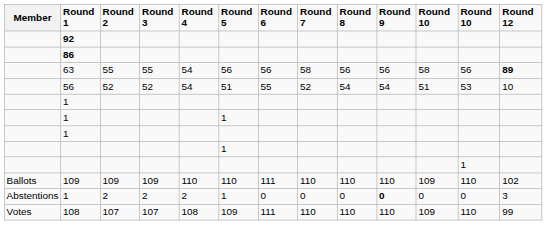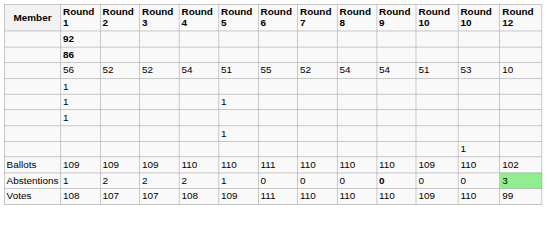 <table class="wikitable collapsible">
 <tr>
 <th>Member</th>
 <td><strong>Round 1</strong></td>
 <td><strong>Round 2</strong></td>
 <td><strong>Round 3</strong></td>
 <td><strong>Round 4</strong></td>
 <td><strong>Round 5</strong></td>
 <td><strong>Round 6</strong></td>
 <td><strong>Round 7</strong></td>
 <td><strong>Round 8</strong></td>
 <td><strong>Round 9</strong></td>
 <td><strong>Round 10</strong></td>
 <td><strong>Round 10</strong></td>
 <td><strong>Round 12</strong></td>
 </tr>
 <tr>
 <td></td>
 <td><strong>92</strong></td>
 <td></td>
 <td></td>
 <td></td>
 <td></td>
 <td></td>
 <td></td>
 <td></td>
 <td></td>
 <td></td>
 <td></td>
 <td></td>
 </tr>
 <tr>
 <td></td>
 <td><strong>86</strong></td>
 <td></td>
 <td></td>
 <td></td>
 <td></td>
 <td></td>
 <td></td>
 <td></td>
 <td></td>
 <td></td>
 <td></td>
 <td></td>
-</tr>
-<tr>
-<td></td>
-<td>63</td>
-<td>55</td>
-<td>55</td>
-<td>54</td>
-<td>56</td>
-<td>56</td>
-<td>58</td>
-<td>56</td>
-<td>56</td>
-<td>58</td>
-<td>56</td>
-<td><strong>89</strong></td>
 </tr>
 <tr>
 <td></td>
 <td>56</td>
 <td>52</td>
 <td>52</td>
 <td>54</td>
 <td>51</td>
 <td>55</td>
 <td>52</td>
 <td>54</td>
 <td>54</td>
 <td>51</td>
 <td>53</td>
 <td>10</td>
 </tr>
 <tr>
 <td></td>
 <td>1</td>
 <td></td>
 <td></td>
 <td></td>
 <td></td>
 <td></td>
 <td></td>
 <td></td>
 <td></td>
 <td></td>
 <td></td>
 <td></td>
 </tr>
 <tr>
 <td></td>
 <td>1</td>
 <td></td>
 <td></td>
 <td></td>
 <td>1</td>
 <td></td>
 <td></td>
 <td></td>
 <td></td>
 <td></td>
 <td></td>
 <td></td>
 </tr>
 <tr>
 <td></td>
 <td>1</td>
 <td></td>
 <td></td>
 <td></td>
 <td></td>
 <td></td>
 <td></td>
 <td></td>
 <td></td>
 <td></td>
 <td></td>
 <td></td>
 </tr>
 <tr>
 <td></td>
 <td></td>
 <td></td>
 <td></td>
 <td></td>
 <td>1</td>
 <td></td>
 <td></td>
 <td></td>
 <td></td>
 <td></td>
 <td></td>
 <td></td>
 </tr>
 <tr>
 <td></td>
 <td></td>
 <td></td>
 <td></td>
 <td></td>
 <td></td>
 <td></td>
 <td></td>
 <td></td>
 <td></td>
 <td></td>
 <td>1</td>
 <td></td>
 </tr>
 <tr>
 <td>Ballots</td>
 <td>109</td>
 <td>109</td>
 <td>109</td>
 <td>110</td>
 <td>110</td>
 <td>111</td>
 <td>110</td>
 <td>110</td>
 <td>110</td>
 <td>109</td>
 <td>110</td>
 <td>102</td>
 </tr>
 <tr>
 <td>Abstentions</td>
 <td>1</td>
 <td>2</td>
 <td>2</td>
 <td>2</td>
 <td>1</td>
 <td>0</td>
 <td>0</td>
 <td>0</td>
 <td><strong>0</strong></td>
 <td>0</td>
 <td>0</td>
-<td>3</td>
+<td style="background: lightgreen;">3</td>
 </tr>
 <tr>
 <td>Votes</td>
 <td>108</td>
 <td>107</td>
 <td>107</td>
 <td>108</td>
 <td>109</td>
 <td>111</td>
 <td>110</td>
 <td>110</td>
 <td>110</td>
 <td>109</td>
 <td>110</td>
 <td>99</td>
 </tr>
 </table>
